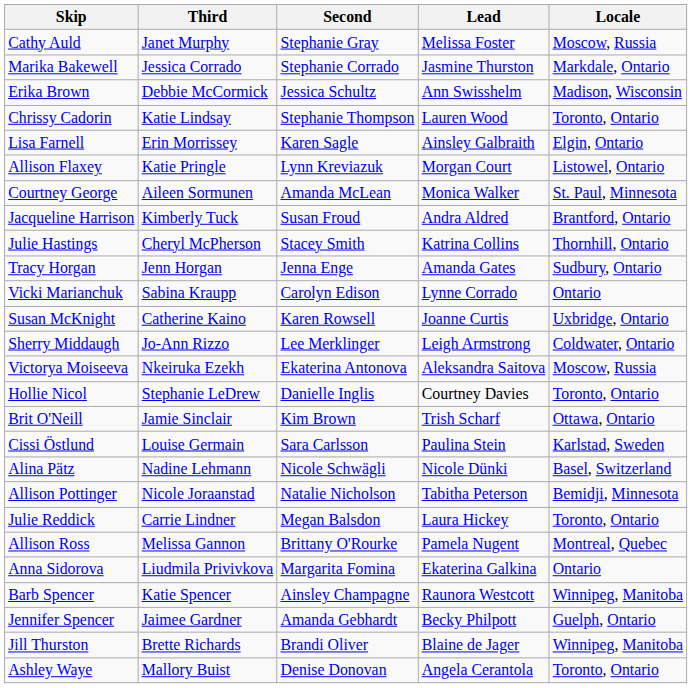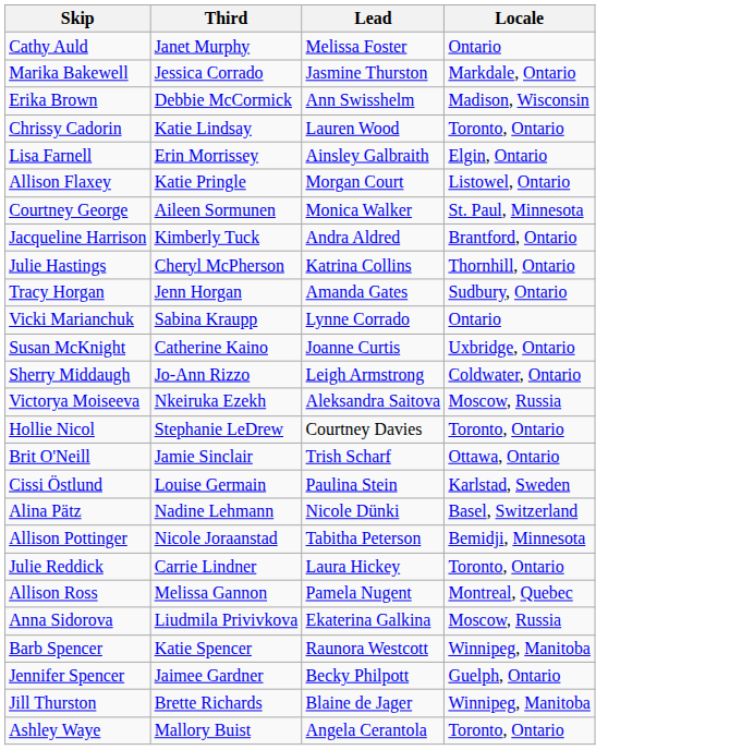 <table class=wikitable>
 <tr>
 <th>Skip</th>
 <th>Third</th>
-<th>Second</th>
 <th>Lead</th>
 <th>Locale</th>
 </tr>
 <tr>
 <td><a href='#'>Cathy Auld</a></td>
 <td><a href='#'>Janet Murphy</a></td>
-<td><a href='#'>Stephanie Gray</a></td>
 <td><a href='#'>Melissa Foster</a></td>
-<td> <a href='#'>Moscow</a>, <a href='#'>Russia</a></td>
+<td> <a href='#'>Ontario</a></td>
 </tr>
 <tr>
 <td><a href='#'>Marika Bakewell</a></td>
 <td><a href='#'>Jessica Corrado</a></td>
-<td><a href='#'>Stephanie Corrado</a></td>
 <td><a href='#'>Jasmine Thurston</a></td>
 <td> <a href='#'>Markdale</a>, <a href='#'>Ontario</a></td>
 </tr>
 <tr>
 <td><a href='#'>Erika Brown</a></td>
 <td><a href='#'>Debbie McCormick</a></td>
-<td><a href='#'>Jessica Schultz</a></td>
 <td><a href='#'>Ann Swisshelm</a></td>
 <td> <a href='#'>Madison</a>, <a href='#'>Wisconsin</a></td>
 </tr>
 <tr>
 <td><a href='#'>Chrissy Cadorin</a></td>
 <td><a href='#'>Katie Lindsay</a></td>
-<td><a href='#'>Stephanie Thompson</a></td>
 <td><a href='#'>Lauren Wood</a></td>
 <td> <a href='#'>Toronto</a>, <a href='#'>Ontario</a></td>
 </tr>
 <tr>
 <td><a href='#'>Lisa Farnell</a></td>
 <td><a href='#'>Erin Morrissey</a></td>
-<td><a href='#'>Karen Sagle</a></td>
 <td><a href='#'>Ainsley Galbraith</a></td>
 <td> <a href='#'>Elgin</a>, <a href='#'>Ontario</a></td>
 </tr>
 <tr>
 <td><a href='#'>Allison Flaxey</a></td>
 <td><a href='#'>Katie Pringle</a></td>
-<td><a href='#'>Lynn Kreviazuk</a></td>
 <td><a href='#'>Morgan Court</a></td>
 <td> <a href='#'>Listowel</a>, <a href='#'>Ontario</a></td>
 </tr>
 <tr>
 <td><a href='#'>Courtney George</a></td>
 <td><a href='#'>Aileen Sormunen</a></td>
-<td><a href='#'>Amanda McLean</a></td>
 <td><a href='#'>Monica Walker</a></td>
 <td> <a href='#'>St. Paul</a>, <a href='#'>Minnesota</a></td>
 </tr>
 <tr>
 <td><a href='#'>Jacqueline Harrison</a></td>
 <td><a href='#'>Kimberly Tuck</a></td>
-<td><a href='#'>Susan Froud</a></td>
 <td><a href='#'>Andra Aldred</a></td>
 <td> <a href='#'>Brantford</a>, <a href='#'>Ontario</a></td>
 </tr>
 <tr>
 <td><a href='#'>Julie Hastings</a></td>
 <td><a href='#'>Cheryl McPherson</a></td>
-<td><a href='#'>Stacey Smith</a></td>
 <td><a href='#'>Katrina Collins</a></td>
 <td> <a href='#'>Thornhill</a>, <a href='#'>Ontario</a></td>
 </tr>
 <tr>
 <td><a href='#'>Tracy Horgan</a></td>
 <td><a href='#'>Jenn Horgan</a></td>
-<td><a href='#'>Jenna Enge</a></td>
 <td><a href='#'>Amanda Gates</a></td>
 <td> <a href='#'>Sudbury</a>, <a href='#'>Ontario</a></td>
 </tr>
 <tr>
 <td><a href='#'>Vicki Marianchuk</a></td>
 <td><a href='#'>Sabina Kraupp</a></td>
-<td><a href='#'>Carolyn Edison</a></td>
 <td><a href='#'>Lynne Corrado</a></td>
 <td> <a href='#'>Ontario</a></td>
 </tr>
 <tr>
 <td><a href='#'>Susan McKnight</a></td>
 <td><a href='#'>Catherine Kaino</a></td>
-<td><a href='#'>Karen Rowsell</a></td>
 <td><a href='#'>Joanne Curtis</a></td>
 <td> <a href='#'>Uxbridge</a>, <a href='#'>Ontario</a></td>
 </tr>
 <tr>
 <td><a href='#'>Sherry Middaugh</a></td>
 <td><a href='#'>Jo-Ann Rizzo</a></td>
-<td><a href='#'>Lee Merklinger</a></td>
 <td><a href='#'>Leigh Armstrong</a></td>
 <td> <a href='#'>Coldwater</a>, <a href='#'>Ontario</a></td>
 </tr>
 <tr>
 <td><a href='#'>Victorya Moiseeva</a></td>
 <td><a href='#'>Nkeiruka Ezekh</a></td>
-<td><a href='#'>Ekaterina Antonova</a></td>
 <td><a href='#'>Aleksandra Saitova</a></td>
 <td> <a href='#'>Moscow</a>, <a href='#'>Russia</a></td>
 </tr>
 <tr>
 <td><a href='#'>Hollie Nicol</a></td>
 <td><a href='#'>Stephanie LeDrew</a></td>
-<td><a href='#'>Danielle Inglis</a></td>
 <td>Courtney Davies</td>
 <td> <a href='#'>Toronto</a>, <a href='#'>Ontario</a></td>
 </tr>
 <tr>
 <td><a href='#'>Brit O'Neill</a></td>
 <td><a href='#'>Jamie Sinclair</a></td>
-<td><a href='#'>Kim Brown</a></td>
 <td><a href='#'>Trish Scharf</a></td>
 <td> <a href='#'>Ottawa</a>, <a href='#'>Ontario</a></td>
 </tr>
 <tr>
 <td><a href='#'>Cissi Östlund</a></td>
 <td><a href='#'>Louise Germain</a></td>
-<td><a href='#'>Sara Carlsson</a></td>
 <td><a href='#'>Paulina Stein</a></td>
 <td> <a href='#'>Karlstad</a>, <a href='#'>Sweden</a></td>
 </tr>
 <tr>
 <td><a href='#'>Alina Pätz</a></td>
 <td><a href='#'>Nadine Lehmann</a></td>
-<td><a href='#'>Nicole Schwägli</a></td>
 <td><a href='#'>Nicole Dünki</a></td>
 <td> <a href='#'>Basel</a>, <a href='#'>Switzerland</a></td>
 </tr>
 <tr>
 <td><a href='#'>Allison Pottinger</a></td>
 <td><a href='#'>Nicole Joraanstad</a></td>
-<td><a href='#'>Natalie Nicholson</a></td>
 <td><a href='#'>Tabitha Peterson</a></td>
 <td> <a href='#'>Bemidji</a>, <a href='#'>Minnesota</a></td>
 </tr>
 <tr>
 <td><a href='#'>Julie Reddick</a></td>
 <td><a href='#'>Carrie Lindner</a></td>
-<td><a href='#'>Megan Balsdon</a></td>
 <td><a href='#'>Laura Hickey</a></td>
 <td> <a href='#'>Toronto</a>, <a href='#'>Ontario</a></td>
 </tr>
 <tr>
 <td><a href='#'>Allison Ross</a></td>
 <td><a href='#'>Melissa Gannon</a></td>
-<td><a href='#'>Brittany O'Rourke</a></td>
 <td><a href='#'>Pamela Nugent</a></td>
 <td> <a href='#'>Montreal</a>, <a href='#'>Quebec</a></td>
 </tr>
 <tr>
 <td><a href='#'>Anna Sidorova</a></td>
 <td><a href='#'>Liudmila Privivkova</a></td>
-<td><a href='#'>Margarita Fomina</a></td>
 <td><a href='#'>Ekaterina Galkina</a></td>
-<td> <a href='#'>Ontario</a></td>
+<td> <a href='#'>Moscow</a>, <a href='#'>Russia</a></td>
 </tr>
 <tr>
 <td><a href='#'>Barb Spencer</a></td>
 <td><a href='#'>Katie Spencer</a></td>
-<td><a href='#'>Ainsley Champagne</a></td>
 <td><a href='#'>Raunora Westcott</a></td>
 <td> <a href='#'>Winnipeg</a>, <a href='#'>Manitoba</a></td>
 </tr>
 <tr>
 <td><a href='#'>Jennifer Spencer</a></td>
 <td><a href='#'>Jaimee Gardner</a></td>
-<td><a href='#'>Amanda Gebhardt</a></td>
 <td><a href='#'>Becky Philpott</a></td>
 <td> <a href='#'>Guelph</a>, <a href='#'>Ontario</a></td>
 </tr>
 <tr>
 <td><a href='#'>Jill Thurston</a></td>
 <td><a href='#'>Brette Richards</a></td>
-<td><a href='#'>Brandi Oliver</a></td>
 <td><a href='#'>Blaine de Jager</a></td>
 <td> <a href='#'>Winnipeg</a>, <a href='#'>Manitoba</a></td>
 </tr>
 <tr>
 <td><a href='#'>Ashley Waye</a></td>
 <td><a href='#'>Mallory Buist</a></td>
-<td><a href='#'>Denise Donovan</a></td>
 <td><a href='#'>Angela Cerantola</a></td>
 <td> <a href='#'>Toronto</a>, <a href='#'>Ontario</a></td>
 </tr>
 </table>
